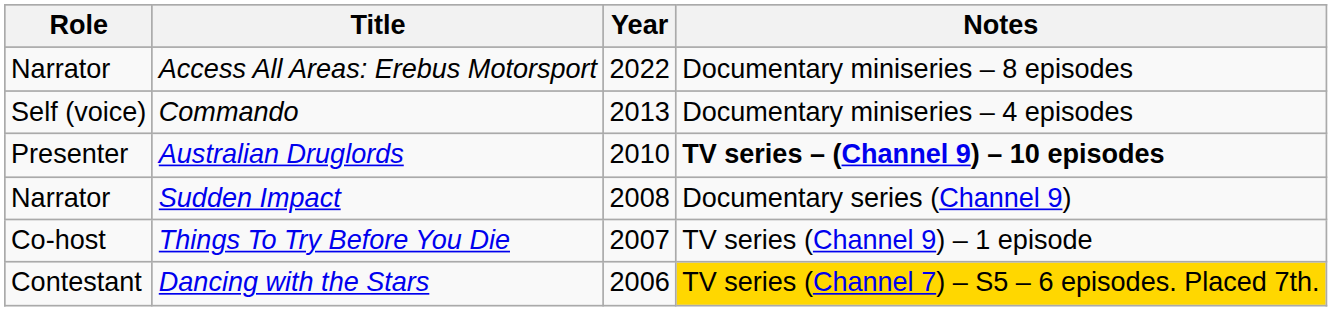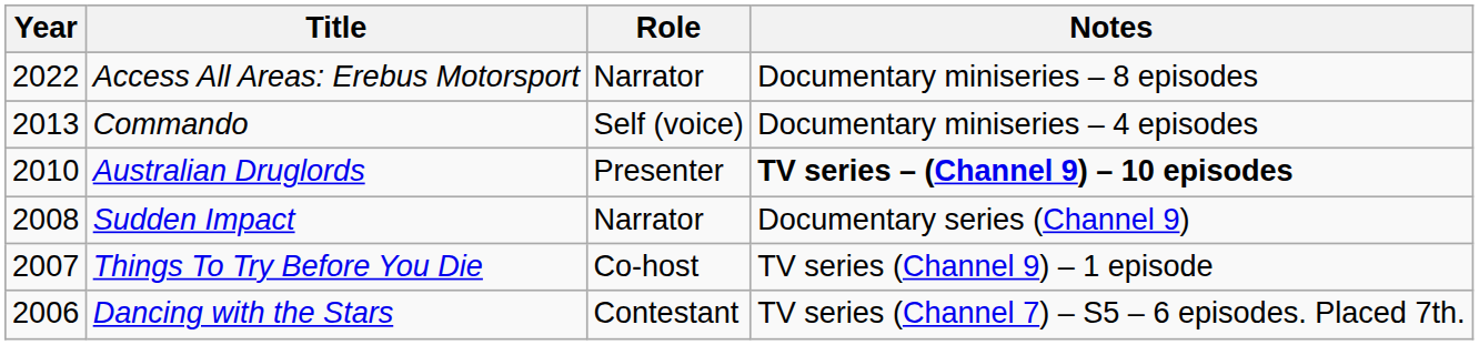 <table class="wikitable">
 <tr>
+<th>Year</th>
+<th>Title</th>
 <th>Role</th>
-<th>Title</th>
-<th>Year</th>
 <th>Notes</th>
 </tr>
 <tr>
+<td>2022</td>
+<td><em>Access All Areas: Erebus Motorsport</em></td>
 <td>Narrator</td>
-<td><em>Access All Areas: Erebus Motorsport</em></td>
-<td>2022</td>
 <td>Documentary miniseries – 8 episodes</td>
 </tr>
 <tr>
+<td>2013</td>
+<td><em>Commando</em></td>
 <td>Self (voice)</td>
-<td><em>Commando</em></td>
-<td>2013</td>
 <td>Documentary miniseries – 4 episodes</td>
 </tr>
 <tr>
+<td>2010</td>
+<td><em><a href='#'>Australian Druglords</a></em></td>
 <td>Presenter</td>
-<td><em><a href='#'>Australian Druglords</a></em></td>
-<td>2010</td>
 <td><strong>TV series – (<a href='#'>Channel 9</a>) – 10 episodes</strong></td>
 </tr>
 <tr>
+<td>2008</td>
+<td><em><a href='#'>Sudden Impact</a></em></td>
 <td>Narrator</td>
-<td><em><a href='#'>Sudden Impact</a></em></td>
-<td>2008</td>
 <td>Documentary series (<a href='#'>Channel 9</a>)</td>
 </tr>
 <tr>
+<td>2007</td>
+<td><em><a href='#'>Things To Try Before You Die</a></em></td>
 <td>Co-host</td>
-<td><em><a href='#'>Things To Try Before You Die</a></em></td>
-<td>2007</td>
 <td>TV series (<a href='#'>Channel 9</a>) – 1 episode</td>
 </tr>
 <tr>
+<td>2006</td>
+<td><em><a href='#'>Dancing with the Stars</a></em></td>
 <td>Contestant</td>
-<td><em><a href='#'>Dancing with the Stars</a></em></td>
-<td>2006</td>
-<td style="background: gold;">TV series (<a href='#'>Channel 7</a>) – S5 – 6 episodes. Placed 7th.</td>
+<td>TV series (<a href='#'>Channel 7</a>) – S5 – 6 episodes. Placed 7th.</td>
 </tr>
 </table>
